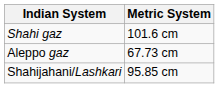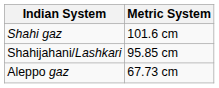 <table class="wikitable">
 <tr>
 <th>Indian System</th>
 <th>Metric System</th>
 </tr>
 <tr>
 <td><em>Shahi gaz</em></td>
 <td>101.6 cm</td>
 </tr>
 <tr>
+<td>Shahijahani/<em>Lashkari</em></td>
+<td>95.85 cm</td>
+</tr>
+<tr>
 <td>Aleppo <em>gaz</em></td>
 <td>67.73 cm</td>
 </tr>
-<tr>
-<td>Shahijahani/<em>Lashkari</em></td>
-<td>95.85 cm</td>
-</tr>
 </table>
